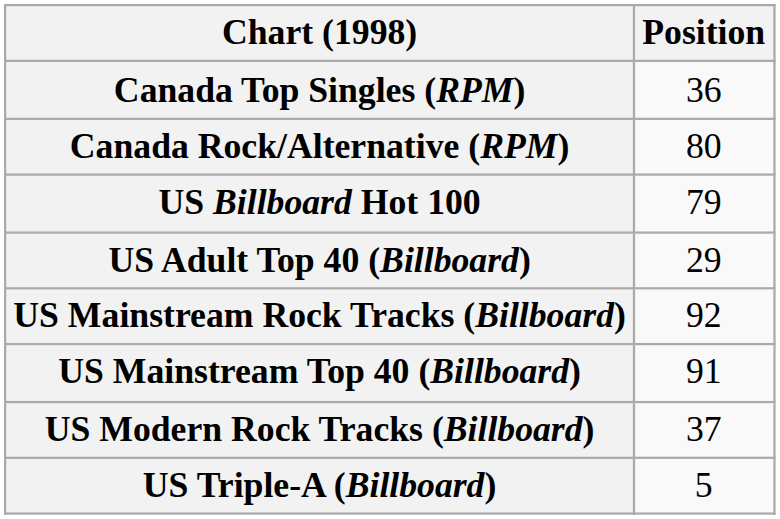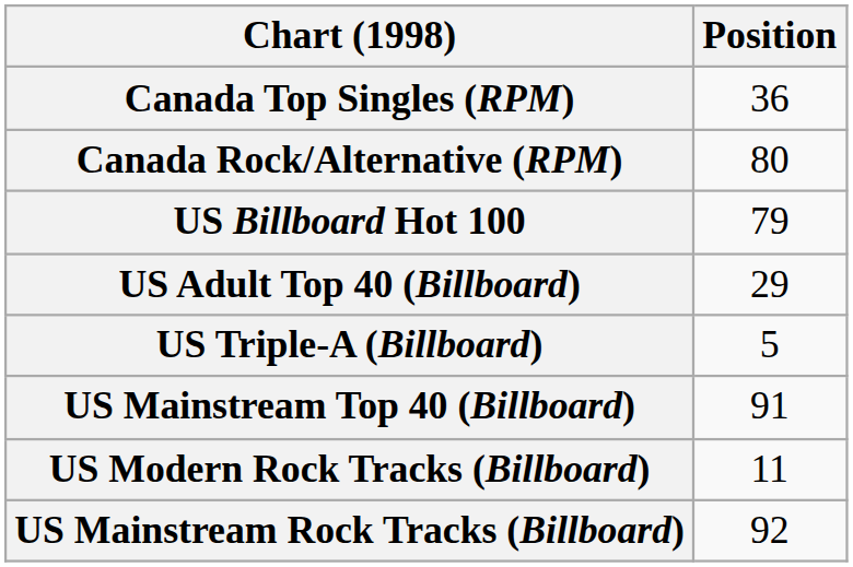 <table class="wikitable sortable plainrowheaders" style="text-align:center">
 <tr>
 <th>Chart (1998)</th>
 <th>Position</th>
 </tr>
 <tr>
 <th scope="row">Canada Top Singles (<em>RPM</em>)</th>
 <td>36</td>
 </tr>
 <tr>
 <th scope="row">Canada Rock/Alternative (<em>RPM</em>)</th>
 <td>80</td>
 </tr>
 <tr>
 <th scope="row">US <em>Billboard</em> Hot 100</th>
 <td>79</td>
 </tr>
 <tr>
 <th scope="row">US Adult Top 40 (<em>Billboard</em>)</th>
 <td>29</td>
 </tr>
 <tr>
-<th scope="row">US Mainstream Rock Tracks (<em>Billboard</em>)</th>
-<td>92</td>
+<th scope="row">US Triple-A (<em>Billboard</em>)</th>
+<td>5</td>
 </tr>
 <tr>
 <th scope="row">US Mainstream Top 40 (<em>Billboard</em>)</th>
 <td>91</td>
 </tr>
 <tr>
 <th scope="row">US Modern Rock Tracks (<em>Billboard</em>)</th>
-<td>37</td>
+<td>11</td>
 </tr>
 <tr>
-<th scope="row">US Triple-A (<em>Billboard</em>)</th>
-<td>5</td>
+<th scope="row">US Mainstream Rock Tracks (<em>Billboard</em>)</th>
+<td>92</td>
 </tr>
 </table>
